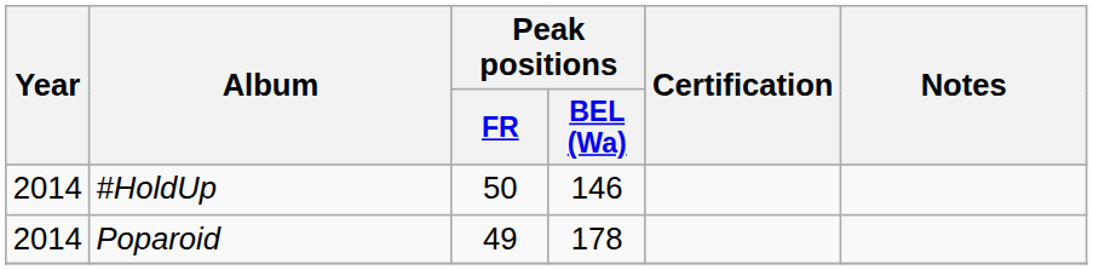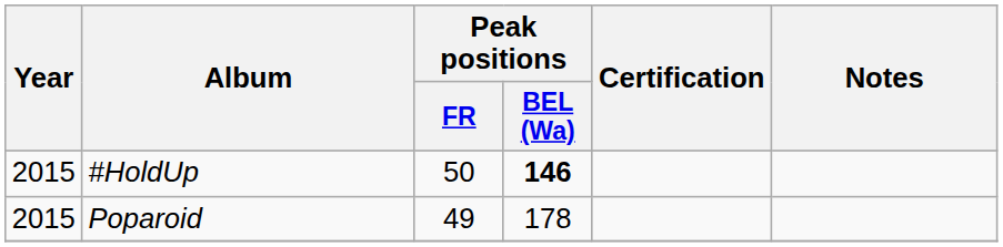 <table class="wikitable">
 <tr>
 <th rowspan="2" width="10">Year</th>
 <th rowspan="2" width="180">Album</th>
 <th colspan="2" width="30">Peak positions</th>
 <th rowspan="2" width="80">Certification</th>
 <th rowspan="2" width="120">Notes</th>
 </tr>
 <tr>
 <th scope="col" style="width:3em;font-size:90%;"><a href='#'>FR</a><br></th>
 <th scope="col" style="width:3em;font-size:90%;"><a href='#'>BEL <br>(Wa)</a><br></th>
 </tr>
 <tr>
-<td align="center">2014</td>
+<td align="center">2015</td>
 <td><em>#HoldUp</em></td>
 <td align="center">50</td>
-<td align="center">146</td>
+<td align="center"><strong>146</strong></td>
 <td align="center"></td>
 <td></td>
 </tr>
 <tr>
-<td align="center">2014</td>
+<td align="center">2015</td>
 <td><em>Poparoid</em></td>
 <td align="center">49</td>
 <td align="center">178</td>
 <td align="center"></td>
 <td></td>
 </tr>
 <tr>
 </tr>
 <tr>
 </tr>
 </table>
